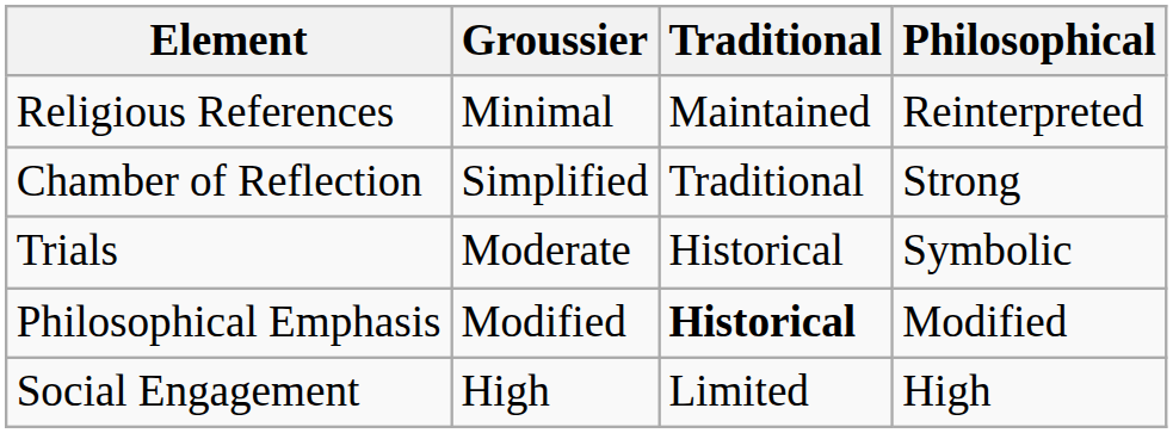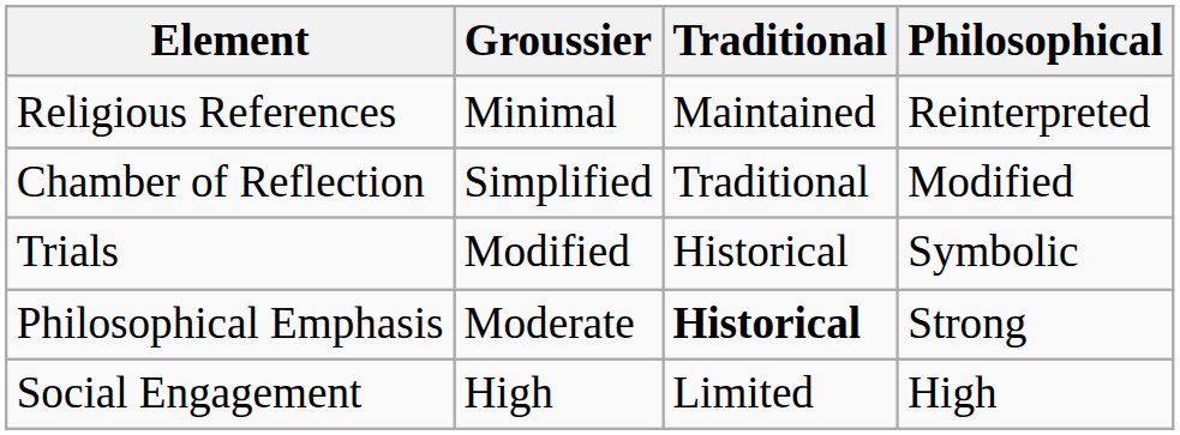 <table class="wikitable">
 <tr>
 <th>Element</th>
 <th>Groussier</th>
 <th>Traditional</th>
 <th>Philosophical</th>
 </tr>
 <tr>
 <td>Religious References</td>
 <td>Minimal</td>
 <td>Maintained</td>
 <td>Reinterpreted</td>
 </tr>
 <tr>
 <td>Chamber of Reflection</td>
 <td>Simplified</td>
 <td>Traditional</td>
-<td>Strong</td>
+<td>Modified</td>
 </tr>
 <tr>
 <td>Trials</td>
-<td>Moderate</td>
+<td>Modified</td>
 <td>Historical</td>
 <td>Symbolic</td>
 </tr>
 <tr>
 <td>Philosophical Emphasis</td>
-<td>Modified</td>
+<td>Moderate</td>
 <td><strong>Historical</strong></td>
-<td>Modified</td>
+<td>Strong</td>
 </tr>
 <tr>
 <td>Social Engagement</td>
 <td>High</td>
 <td>Limited</td>
 <td>High</td>
 </tr>
 </table>
